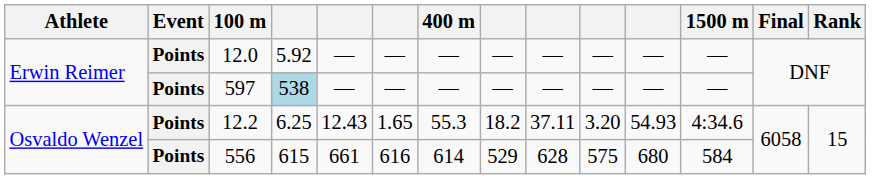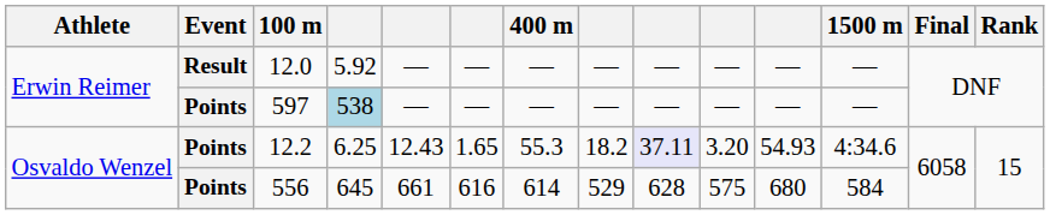 <table class="wikitable" style="font-size:90%;">
 <tr>
 <th>Athlete</th>
 <th>Event</th>
 <th>100 m</th>
 <th></th>
 <th></th>
 <th></th>
 <th>400 m</th>
 <th></th>
 <th></th>
 <th></th>
 <th></th>
 <th>1500 m</th>
 <th>Final</th>
 <th>Rank</th>
 </tr>
 <tr align=center>
 <td align=left rowspan=2><a href='#'>Erwin Reimer</a></td>
-<th style="font-size:95%">Points</th>
+<th style="font-size:95%">Result</th>
 <td>12.0</td>
 <td>5.92</td>
 <td>—</td>
 <td>—</td>
 <td>—</td>
 <td>—</td>
 <td>—</td>
 <td>—</td>
 <td>—</td>
 <td>—</td>
 <td colspan=2 rowspan=2>DNF</td>
 </tr>
 <tr align=center>
 <th style="font-size:95%">Points</th>
 <td>597</td>
 <td style="background: lightblue;">538</td>
 <td>—</td>
 <td>—</td>
 <td>—</td>
 <td>—</td>
 <td>—</td>
 <td>—</td>
 <td>—</td>
 <td>—</td>
 </tr>
 <tr align=center>
 <td align=left rowspan=2><a href='#'>Osvaldo Wenzel</a></td>
 <th style="font-size:95%">Points</th>
 <td>12.2</td>
 <td>6.25</td>
 <td>12.43</td>
 <td>1.65</td>
 <td>55.3</td>
 <td>18.2</td>
-<td>37.11</td>
+<td style="background: lavender;">37.11</td>
 <td>3.20</td>
 <td>54.93</td>
 <td>4:34.6</td>
 <td rowspan=2>6058</td>
 <td rowspan=2>15</td>
 </tr>
 <tr align=center>
 <th style="font-size:95%">Points</th>
 <td>556</td>
-<td>615</td>
+<td>645</td>
 <td>661</td>
 <td>616</td>
 <td>614</td>
 <td>529</td>
 <td>628</td>
 <td>575</td>
 <td>680</td>
 <td>584</td>
 </tr>
 </table>
